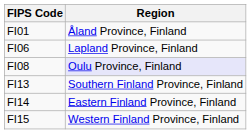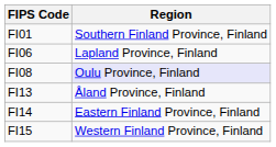 <table class="wikitable">
 <tr>
 <th>FIPS Code</th>
 <th>Region</th>
 </tr>
 <tr>
 <td>FI01</td>
-<td><a href='#'>Åland</a> Province, Finland</td>
+<td><a href='#'>Southern Finland</a> Province, Finland</td>
 </tr>
 <tr>
 <td>FI06</td>
 <td><a href='#'>Lapland</a> Province, Finland</td>
 </tr>
 <tr>
 <td>FI08</td>
 <td style="background: lavender;"><a href='#'>Oulu</a> Province, Finland</td>
 </tr>
 <tr>
 <td>FI13</td>
-<td><a href='#'>Southern Finland</a> Province, Finland</td>
+<td><a href='#'>Åland</a> Province, Finland</td>
 </tr>
 <tr>
 <td>FI14</td>
 <td><a href='#'>Eastern Finland</a> Province, Finland</td>
 </tr>
 <tr>
 <td>FI15</td>
 <td><a href='#'>Western Finland</a> Province, Finland</td>
 </tr>
 </table>
